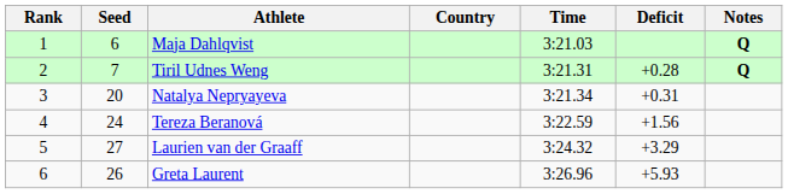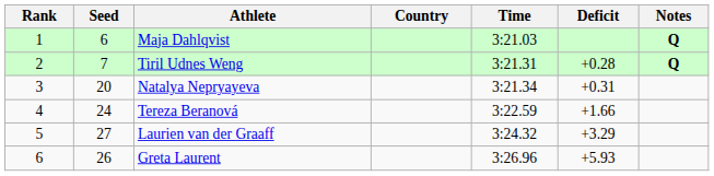 <table class="wikitable sortable" style="text-align:center" width=60%>
 <tr>
 <th>Rank</th>
 <th>Seed</th>
 <th>Athlete</th>
 <th>Country</th>
 <th>Time</th>
 <th>Deficit</th>
 <th>Notes</th>
 </tr>
 <tr bgcolor=#ccffcc>
 <td>1</td>
 <td>6</td>
 <td align=left><a href='#'>Maja Dahlqvist</a></td>
 <td align=left></td>
 <td>3:21.03</td>
 <td></td>
 <td><strong>Q</strong></td>
 </tr>
 <tr bgcolor=#ccffcc>
 <td>2</td>
 <td>7</td>
 <td align=left><a href='#'>Tiril Udnes Weng</a></td>
 <td align=left></td>
 <td>3:21.31</td>
 <td>+0.28</td>
 <td><strong>Q</strong></td>
 </tr>
 <tr>
 <td>3</td>
 <td>20</td>
 <td align=left><a href='#'>Natalya Nepryayeva</a></td>
 <td align=left></td>
 <td>3:21.34</td>
 <td>+0.31</td>
 <td></td>
 </tr>
 <tr>
 <td>4</td>
 <td>24</td>
 <td align=left><a href='#'>Tereza Beranová</a></td>
 <td align=left></td>
 <td>3:22.59</td>
-<td>+1.56</td>
+<td>+1.66</td>
 <td></td>
 </tr>
 <tr>
 <td>5</td>
 <td>27</td>
 <td align=left><a href='#'>Laurien van der Graaff</a></td>
 <td align=left></td>
 <td>3:24.32</td>
 <td>+3.29</td>
 <td></td>
 </tr>
 <tr>
 <td>6</td>
 <td>26</td>
 <td align=left><a href='#'>Greta Laurent</a></td>
 <td align=left></td>
 <td>3:26.96</td>
 <td>+5.93</td>
 <td></td>
 </tr>
 </table>
